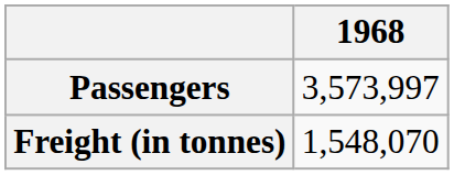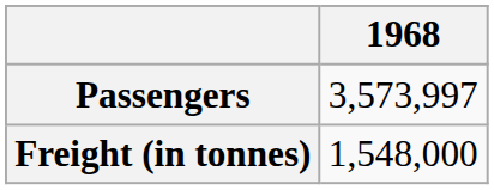 <table class="wikitable">
 <tr>
 <th></th>
 <th>1968</th>
 </tr>
 <tr>
 <th>Passengers</th>
 <td>3,573,997</td>
 </tr>
 <tr>
 <th>Freight (in tonnes)</th>
-<td>1,548,070</td>
+<td>1,548,000</td>
 </tr>
 </table>
